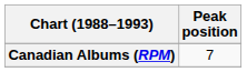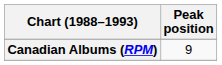 <table class="wikitable sortable plainrowheaders">
 <tr>
 <th scope="col">Chart (1988–1993)</th>
 <th scope="col">Peak<br>position</th>
 </tr>
 <tr>
 </tr>
 <tr>
 </tr>
 <tr>
 <th scope="row">Canadian Albums (<em><a href='#'>RPM</a></em>)</th>
-<td style="text-align:center;">7</td>
+<td style="text-align:center;">9</td>
 </tr>
 <tr>
 </tr>
 <tr>
 </tr>
 <tr>
 </tr>
 <tr>
 </tr>
 <tr>
 </tr>
 </table>
